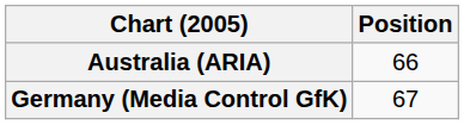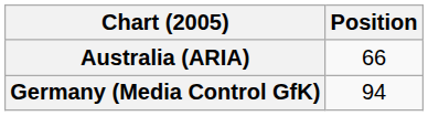 <table class="wikitable sortable plainrowheaders" style="text-align:center">
 <tr>
 <th scope="col">Chart (2005)</th>
 <th scope="col">Position</th>
 </tr>
 <tr>
 <th scope="row">Australia (ARIA)</th>
 <td>66</td>
 </tr>
 <tr>
 <th scope="row">Germany (Media Control GfK)</th>
-<td>67</td>
+<td>94</td>
 </tr>
 </table>
